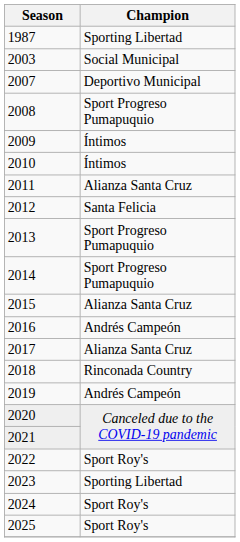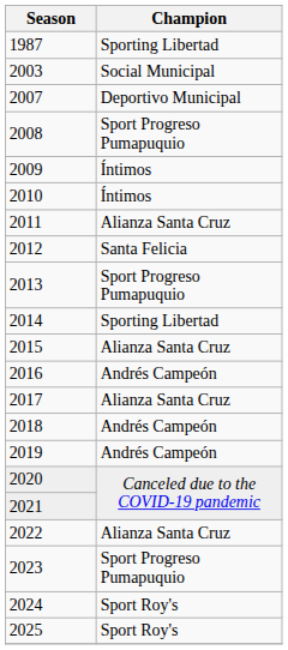 <table class="wikitable sortable">
 <tr>
 <th width=80px>Season</th>
 <th width=170px>Champion</th>
 </tr>
 <tr>
 <td>1987</td>
 <td>Sporting Libertad</td>
 </tr>
 <tr>
 <td>2003</td>
 <td>Social Municipal</td>
 </tr>
 <tr>
 <td>2007</td>
 <td>Deportivo Municipal</td>
 </tr>
 <tr>
 <td>2008</td>
 <td>Sport Progreso Pumapuquio</td>
 </tr>
 <tr>
 <td>2009</td>
 <td>Íntimos</td>
 </tr>
 <tr>
 <td>2010</td>
 <td>Íntimos</td>
 </tr>
 <tr>
 <td>2011</td>
 <td>Alianza Santa Cruz</td>
 </tr>
 <tr>
 <td>2012</td>
 <td>Santa Felicia</td>
 </tr>
 <tr>
 <td>2013</td>
 <td>Sport Progreso Pumapuquio</td>
 </tr>
 <tr>
 <td>2014</td>
-<td>Sport Progreso Pumapuquio</td>
+<td>Sporting Libertad</td>
 </tr>
 <tr>
 <td>2015</td>
 <td>Alianza Santa Cruz</td>
 </tr>
 <tr>
 <td>2016</td>
 <td>Andrés Campeón</td>
 </tr>
 <tr>
 <td>2017</td>
 <td>Alianza Santa Cruz</td>
 </tr>
 <tr>
 <td>2018</td>
-<td>Rinconada Country</td>
+<td>Andrés Campeón</td>
 </tr>
 <tr>
 <td>2019</td>
 <td>Andrés Campeón</td>
 </tr>
 <tr bgcolor=#efefef>
 <td>2020</td>
 <td rowspan=2 colspan="1" align=center><em>Canceled due to the <a href='#'>COVID-19 pandemic</a></em></td>
 </tr>
 <tr bgcolor=#efefef>
 <td>2021</td>
 </tr>
 <tr>
 <td>2022</td>
-<td>Sport Roy's</td>
+<td>Alianza Santa Cruz</td>
 </tr>
 <tr>
 <td>2023</td>
-<td>Sporting Libertad</td>
+<td>Sport Progreso Pumapuquio</td>
 </tr>
 <tr>
 <td>2024</td>
 <td>Sport Roy's</td>
 </tr>
 <tr>
 <td>2025</td>
 <td>Sport Roy's</td>
 </tr>
 <tr>
 </tr>
 </table>
